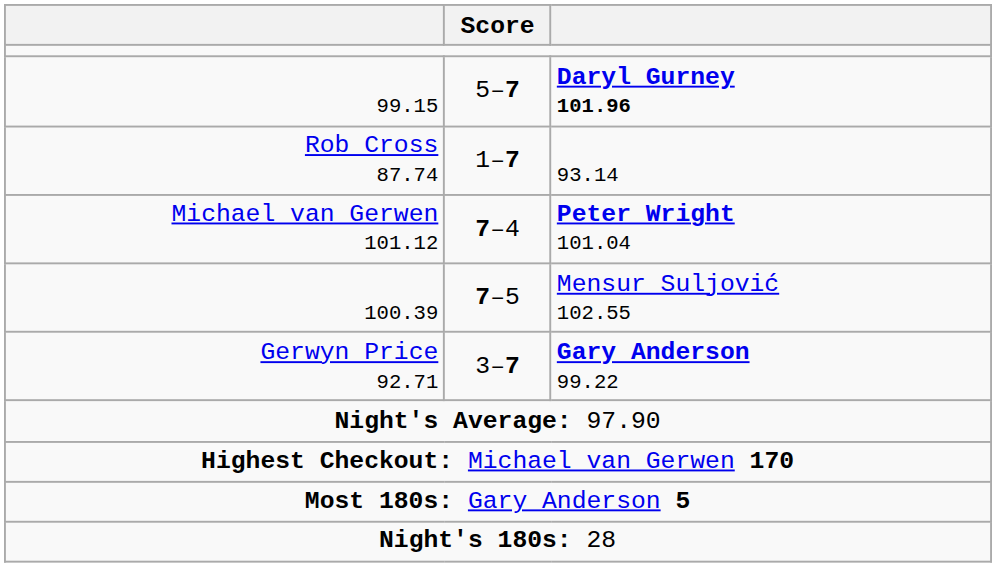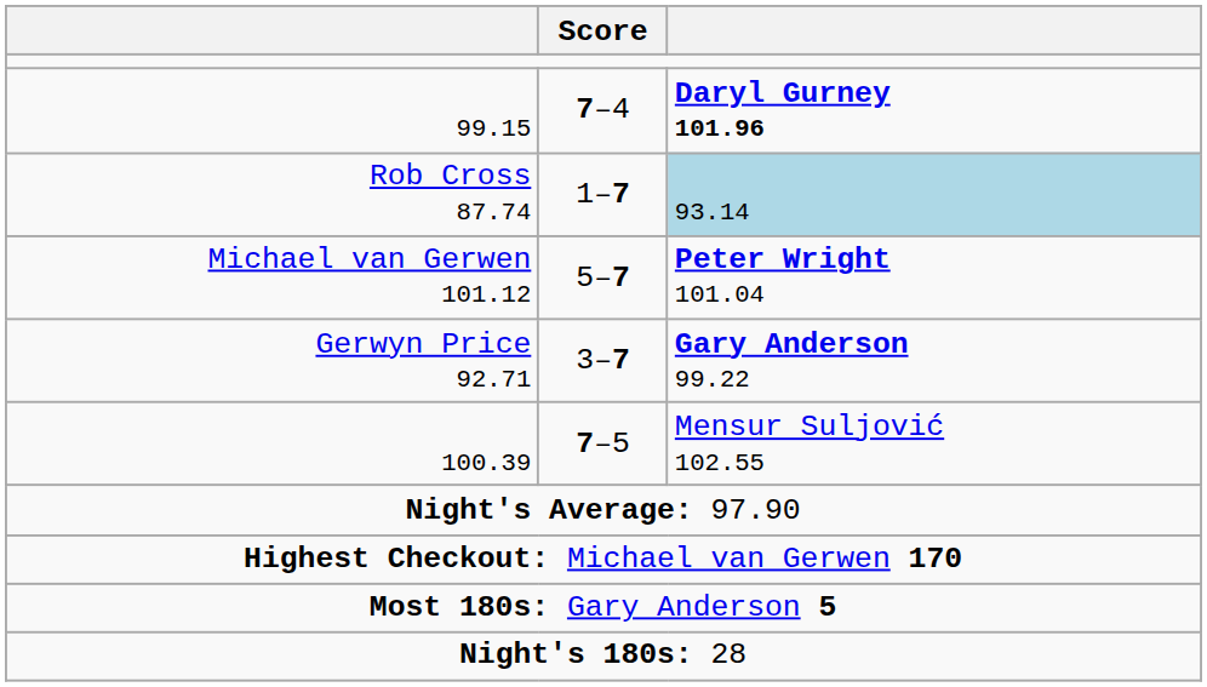 <table class=wikitable style="text-align:center">
 <tr>
 <th width=225></th>
 <th width=50>Score</th>
 <th width=225></th>
 </tr>
 <tr align=center>
 <td colspan="3"></td>
 </tr>
 <tr align=left>
 <td align=right><strong></strong> <br><small><span>99.15</span></small></td>
-<td align=center>5–<strong>7</strong></td>
+<td align=center><strong>7</strong>–4</td>
 <td><strong> <a href='#'>Daryl Gurney</a> <br><small><span>101.96</span></small></strong></td>
 </tr>
 <tr align=left>
 <td align=right><a href='#'>Rob Cross</a>  <br><small><span>87.74</span></small></td>
 <td align=center>1–<strong>7</strong></td>
-<td> <br><small><span>93.14</span></small></td>
+<td style="background: lightblue;"> <br><small><span>93.14</span></small></td>
 </tr>
 <tr align=left>
 <td align=right><a href='#'>Michael van Gerwen</a>  <br><small><span>101.12</span></small></td>
-<td align=center><strong>7</strong>–4</td>
+<td align=center>5–<strong>7</strong></td>
 <td> <strong><a href='#'>Peter Wright</a></strong> <br><small><span>101.04</span></small></td>
+</tr>
+<tr align=left>
+<td align=right><a href='#'>Gerwyn Price</a>  <br><small><span>92.71</span></small></td>
+<td align=center>3–<strong>7</strong></td>
+<td> <strong><a href='#'>Gary Anderson</a></strong> <br><small><span>99.22</span></small></td>
 </tr>
 <tr align=left>
 <td align=right><strong></strong> <br><small><span>100.39</span></small></td>
 <td align=center><strong>7</strong>–5</td>
 <td> <a href='#'>Mensur Suljović</a> <br><small><span>102.55</span></small></td>
-</tr>
-<tr align=left>
-<td align=right><a href='#'>Gerwyn Price</a>  <br><small><span>92.71</span></small></td>
-<td align=center>3–<strong>7</strong></td>
-<td> <strong><a href='#'>Gary Anderson</a></strong> <br><small><span>99.22</span></small></td>
 </tr>
 <tr align=center>
 <td colspan="3"><strong>Night's Average:</strong> 97.90</td>
 </tr>
 <tr align=center>
 <td colspan="3"><strong>Highest Checkout:</strong>  <a href='#'>Michael van Gerwen</a> <strong>170</strong></td>
 </tr>
 <tr align=center>
 <td colspan="3"><strong>Most 180s:</strong>  <a href='#'>Gary Anderson</a> <strong>5</strong></td>
 </tr>
 <tr align=center>
 <td colspan="3"><strong>Night's 180s:</strong> 28</td>
 </tr>
 </table>
